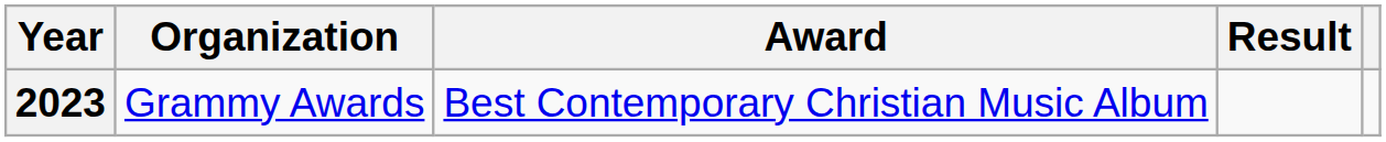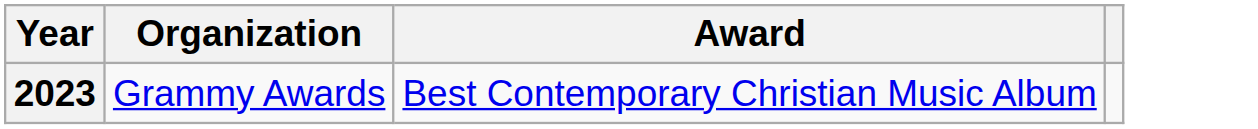 <table class="wikitable plainrowheaders">
 <tr>
 <th>Year</th>
 <th>Organization</th>
 <th>Award</th>
-<th>Result</th>
 <th></th>
 </tr>
 <tr>
 <th scope="row">2023</th>
 <td><a href='#'>Grammy Awards</a></td>
 <td><a href='#'>Best Contemporary Christian Music Album</a></td>
-<td></td>
 <td style="text-align:center;"></td>
 </tr>
 </table>
